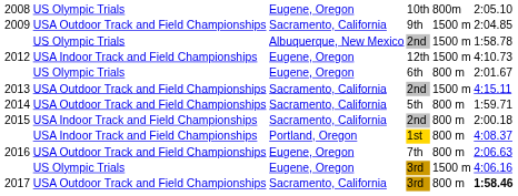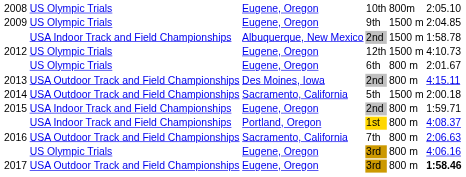 <table>
 <tr>
 <td>2008</td>
 <td><a href='#'>US Olympic Trials</a></td>
 <td><a href='#'>Eugene, Oregon</a></td>
 <td>10th</td>
 <td>800m</td>
 <td>2:05.10</td>
 </tr>
 <tr>
 <td>2009</td>
-<td><a href='#'>USA Outdoor Track and Field Championships</a></td>
-<td><a href='#'>Sacramento, California</a></td>
+<td><a href='#'>US Olympic Trials</a></td>
+<td><a href='#'>Eugene, Oregon</a></td>
 <td>9th</td>
 <td>1500 m</td>
 <td>2:04.85</td>
 </tr>
 <tr>
 <td rowspan=3>2012</td>
-<td><a href='#'>US Olympic Trials</a></td>
+<td><a href='#'>USA Indoor Track and Field Championships</a></td>
 <td><a href='#'>Albuquerque, New Mexico</a></td>
 <td style="background:silver;">2nd</td>
 <td>1500 m</td>
 <td>1:58.78</td>
 </tr>
 <tr>
-<td><a href='#'>USA Indoor Track and Field Championships</a></td>
+<td><a href='#'>US Olympic Trials</a></td>
 <td><a href='#'>Eugene, Oregon</a></td>
 <td>12th</td>
 <td>1500 m</td>
 <td>4:10.73</td>
 </tr>
 <tr>
 <td><a href='#'>US Olympic Trials</a></td>
 <td><a href='#'>Eugene, Oregon</a></td>
 <td>6th</td>
 <td>800 m</td>
 <td>2:01.67</td>
 </tr>
 <tr>
 <td>2013</td>
 <td><a href='#'>USA Outdoor Track and Field Championships</a></td>
-<td><a href='#'>Sacramento, California</a></td>
+<td><a href='#'>Des Moines, Iowa</a></td>
 <td style="background:silver;">2nd</td>
-<td>1500 m</td>
+<td>800 m</td>
 <td><a href='#'>4:15.11</a></td>
 </tr>
 <tr>
 <td>2014</td>
 <td><a href='#'>USA Outdoor Track and Field Championships</a></td>
 <td><a href='#'>Sacramento, California</a></td>
 <td>5th</td>
-<td>800 m</td>
-<td>1:59.71</td>
+<td>1500 m</td>
+<td>2:00.18</td>
 </tr>
 <tr>
 <td>2015</td>
 <td><a href='#'>USA Indoor Track and Field Championships</a></td>
-<td><a href='#'>Sacramento, California</a></td>
+<td><a href='#'>Eugene, Oregon</a></td>
 <td style="background:silver;">2nd</td>
 <td>800 m</td>
-<td>2:00.18</td>
+<td>1:59.71</td>
 </tr>
 <tr>
 <td rowspan=3>2016</td>
 <td><a href='#'>USA Indoor Track and Field Championships</a></td>
 <td><a href='#'>Portland, Oregon</a></td>
 <td bgcolor=gold>1st</td>
 <td>800 m</td>
 <td><a href='#'>4:08.37</a></td>
 </tr>
 <tr>
 <td><a href='#'>USA Outdoor Track and Field Championships</a></td>
-<td><a href='#'>Eugene, Oregon</a></td>
+<td><a href='#'>Sacramento, California</a></td>
 <td>7th</td>
 <td>800 m</td>
 <td><a href='#'>2:06.63</a></td>
 </tr>
 <tr>
 <td><a href='#'>US Olympic Trials</a></td>
 <td><a href='#'>Eugene, Oregon</a></td>
 <td style="background:#c90;">3rd</td>
-<td>1500 m</td>
+<td>800 m</td>
 <td><a href='#'>4:06.16</a></td>
 </tr>
 <tr>
 <td>2017</td>
 <td><a href='#'>USA Outdoor Track and Field Championships</a></td>
-<td><a href='#'>Sacramento, California</a></td>
+<td><a href='#'>Eugene, Oregon</a></td>
 <td style="background:#c90;">3rd</td>
 <td>800 m</td>
 <td><strong>1:58.46</strong></td>
 </tr>
 </table>
